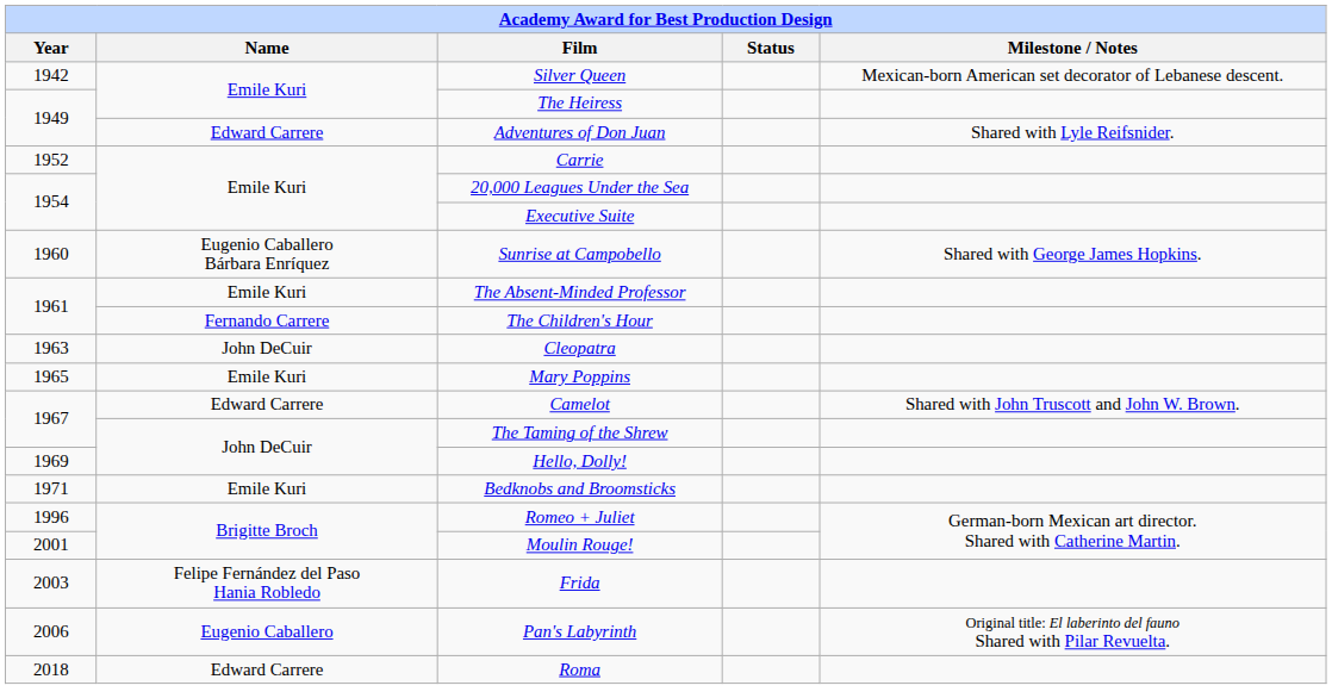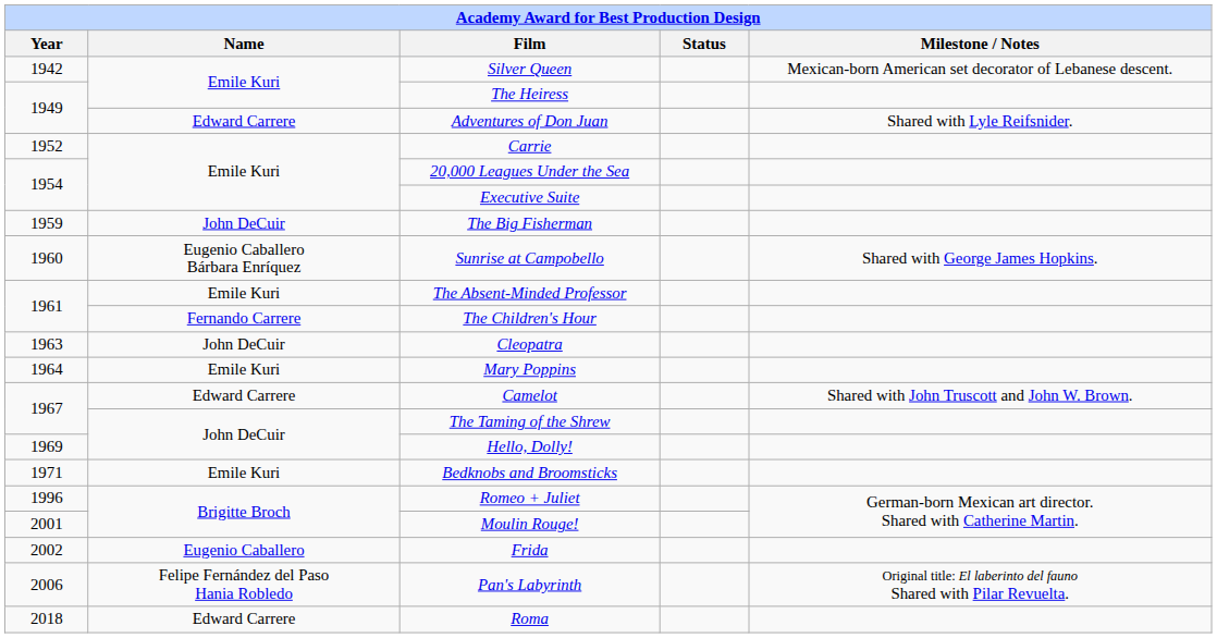 <table class="wikitable" style="text-align: center">
 <tr ---- bgcolor="#bfd7ff">
 <td colspan=5 align=center><strong><a href='#'>Academy Award for Best Production Design</a></strong></td>
 </tr>
 <tr ---- bgcolor="#ebf5ff">
 <th width="75">Year</th>
 <th width="300">Name</th>
 <th width="250">Film</th>
 <th width="80">Status</th>
 <th width="450">Milestone / Notes</th>
 </tr>
 <tr>
 <td>1942</td>
 <td rowspan="2"><a href='#'>Emile Kuri</a></td>
 <td><em><a href='#'>Silver Queen</a></em></td>
 <td></td>
 <td>Mexican-born American set decorator of Lebanese descent.</td>
 </tr>
 <tr>
 <td rowspan="2">1949</td>
 <td><em><a href='#'>The Heiress</a></em></td>
 <td></td>
 <td></td>
 </tr>
 <tr>
 <td><a href='#'>Edward Carrere</a></td>
 <td><em><a href='#'>Adventures of Don Juan</a></em></td>
 <td></td>
 <td>Shared with <a href='#'>Lyle Reifsnider</a>.</td>
 </tr>
 <tr>
 <td>1952</td>
 <td rowspan="3">Emile Kuri</td>
 <td><em><a href='#'>Carrie</a></em></td>
 <td></td>
 <td></td>
 </tr>
 <tr>
 <td rowspan=2>1954</td>
 <td><em><a href='#'>20,000 Leagues Under the Sea</a></em></td>
 <td></td>
 <td></td>
 </tr>
 <tr>
 <td><em><a href='#'>Executive Suite</a></em></td>
 <td></td>
 <td></td>
 </tr>
 <tr>
+<td>1959</td>
+<td><a href='#'>John DeCuir</a></td>
+<td><em><a href='#'>The Big Fisherman</a></em></td>
+<td></td>
+<td></td>
+</tr>
+<tr>
 <td>1960</td>
 <td>Eugenio Caballero<br>Bárbara Enríquez</td>
 <td><em><a href='#'>Sunrise at Campobello</a></em></td>
 <td></td>
 <td>Shared with <a href='#'>George James Hopkins</a>.</td>
 </tr>
 <tr>
 <td rowspan=2>1961</td>
 <td>Emile Kuri</td>
 <td><em><a href='#'>The Absent-Minded Professor</a></em></td>
 <td></td>
 <td></td>
 </tr>
 <tr>
 <td><a href='#'>Fernando Carrere</a></td>
 <td><em><a href='#'>The Children's Hour</a></em></td>
 <td></td>
 <td></td>
 </tr>
 <tr>
 <td>1963</td>
 <td>John DeCuir</td>
 <td><em><a href='#'>Cleopatra</a></em></td>
 <td></td>
 <td></td>
 </tr>
 <tr>
-<td>1965</td>
+<td>1964</td>
 <td>Emile Kuri</td>
 <td><em><a href='#'>Mary Poppins</a></em></td>
 <td></td>
 <td></td>
 </tr>
 <tr>
 <td rowspan=2>1967</td>
 <td>Edward Carrere</td>
 <td><a href='#'><em>Camelot</em></a></td>
 <td></td>
 <td>Shared with <a href='#'>John Truscott</a> and <a href='#'>John W. Brown</a>.</td>
 </tr>
 <tr>
 <td rowspan=2>John DeCuir</td>
 <td><em><a href='#'>The Taming of the Shrew</a></em></td>
 <td></td>
 <td></td>
 </tr>
 <tr>
 <td>1969</td>
 <td><em><a href='#'>Hello, Dolly!</a></em></td>
 <td></td>
 <td></td>
 </tr>
 <tr>
 <td>1971</td>
 <td>Emile Kuri</td>
 <td><em><a href='#'>Bedknobs and Broomsticks</a></em></td>
 <td></td>
 <td></td>
 </tr>
 <tr>
 <td>1996</td>
 <td rowspan=2><a href='#'>Brigitte Broch</a></td>
 <td><em><a href='#'>Romeo + Juliet</a></em></td>
 <td></td>
 <td rowspan="2">German-born Mexican art director.<br>Shared with <a href='#'>Catherine Martin</a>.</td>
 </tr>
 <tr>
 <td>2001</td>
 <td><em><a href='#'>Moulin Rouge!</a></em></td>
 <td></td>
 </tr>
 <tr>
-<td>2003</td>
-<td>Felipe Fernández del Paso<br><a href='#'>Hania Robledo</a></td>
+<td>2002</td>
+<td><a href='#'>Eugenio Caballero</a></td>
 <td><em><a href='#'>Frida</a></em></td>
 <td></td>
 <td></td>
 </tr>
 <tr>
 <td>2006</td>
-<td><a href='#'>Eugenio Caballero</a></td>
+<td>Felipe Fernández del Paso<br><a href='#'>Hania Robledo</a></td>
 <td><em><a href='#'>Pan's Labyrinth</a></em></td>
 <td></td>
 <td><small>Original title: <em>El laberinto del fauno</em></small><br>Shared with <a href='#'>Pilar Revuelta</a>.</td>
 </tr>
 <tr>
 <td>2018</td>
 <td>Edward Carrere</td>
 <td><em><a href='#'>Roma</a></em></td>
 <td></td>
 <td></td>
 </tr>
 </table>
